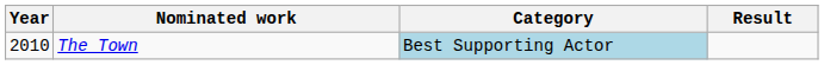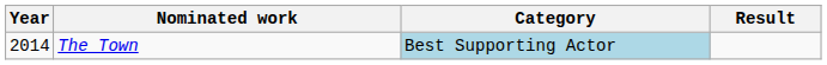 <table class="wikitable sortable" width="50%">
 <tr>
 <th width="1%">Year</th>
 <th width="45%">Nominated work</th>
 <th width="40%">Category</th>
 <th width="14%">Result</th>
 </tr>
 <tr>
-<td>2010</td>
+<td>2014</td>
 <td><em><a href='#'>The Town</a></em></td>
 <td style="background: lightblue;">Best Supporting Actor</td>
 <td></td>
 </tr>
 </table>
